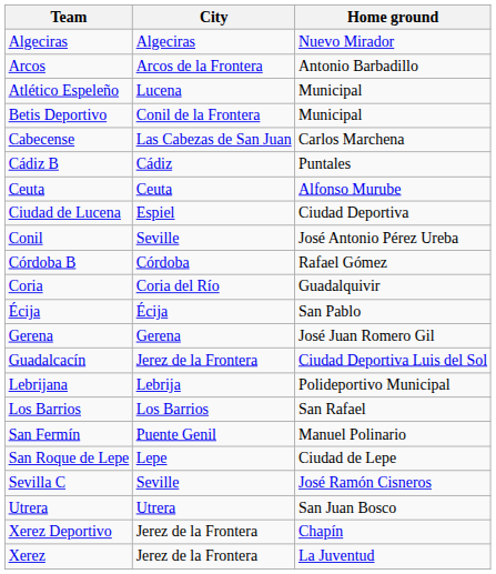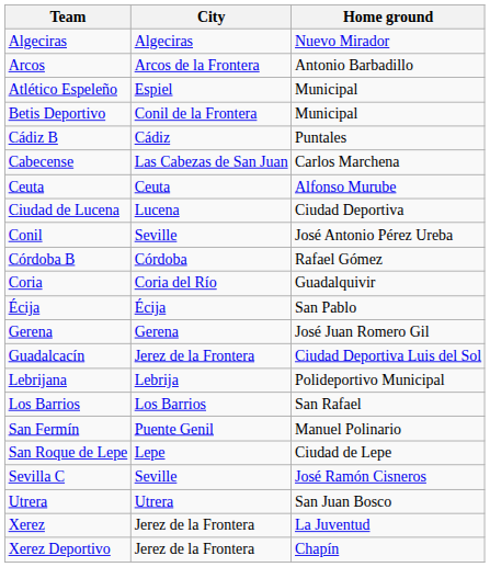 <table class="wikitable sortable">
 <tr>
 <th>Team</th>
 <th>City</th>
 <th>Home ground</th>
 </tr>
 <tr>
 <td><a href='#'>Algeciras</a></td>
 <td><a href='#'>Algeciras</a></td>
 <td><a href='#'>Nuevo Mirador</a></td>
 </tr>
 <tr>
 <td><a href='#'>Arcos</a></td>
 <td><a href='#'>Arcos de la Frontera</a></td>
 <td>Antonio Barbadillo</td>
 </tr>
 <tr>
 <td><a href='#'>Atlético Espeleño</a></td>
-<td><a href='#'>Lucena</a></td>
+<td><a href='#'>Espiel</a></td>
 <td>Municipal</td>
 </tr>
 <tr>
 <td><a href='#'>Betis Deportivo</a></td>
 <td><a href='#'>Conil de la Frontera</a></td>
 <td>Municipal</td>
 </tr>
 <tr>
+<td><a href='#'>Cádiz B</a></td>
+<td><a href='#'>Cádiz</a></td>
+<td>Puntales</td>
+</tr>
+<tr>
 <td><a href='#'>Cabecense</a></td>
 <td><a href='#'>Las Cabezas de San Juan</a></td>
 <td>Carlos Marchena</td>
-</tr>
-<tr>
-<td><a href='#'>Cádiz B</a></td>
-<td><a href='#'>Cádiz</a></td>
-<td>Puntales</td>
 </tr>
 <tr>
 <td><a href='#'>Ceuta</a></td>
 <td><a href='#'>Ceuta</a></td>
 <td><a href='#'>Alfonso Murube</a></td>
 </tr>
 <tr>
 <td><a href='#'>Ciudad de Lucena</a></td>
-<td><a href='#'>Espiel</a></td>
+<td><a href='#'>Lucena</a></td>
 <td>Ciudad Deportiva</td>
 </tr>
 <tr>
 <td><a href='#'>Conil</a></td>
 <td><a href='#'>Seville</a></td>
 <td>José Antonio Pérez Ureba</td>
 </tr>
 <tr>
 <td><a href='#'>Córdoba B</a></td>
 <td><a href='#'>Córdoba</a></td>
 <td>Rafael Gómez</td>
 </tr>
 <tr>
 <td><a href='#'>Coria</a></td>
 <td><a href='#'>Coria del Río</a></td>
 <td>Guadalquivir</td>
 </tr>
 <tr>
 <td><a href='#'>Écija</a></td>
 <td><a href='#'>Écija</a></td>
 <td>San Pablo</td>
 </tr>
 <tr>
 <td><a href='#'>Gerena</a></td>
 <td><a href='#'>Gerena</a></td>
 <td>José Juan Romero Gil</td>
 </tr>
 <tr>
 <td><a href='#'>Guadalcacín</a></td>
 <td><a href='#'>Jerez de la Frontera</a></td>
 <td><a href='#'>Ciudad Deportiva Luis del Sol</a></td>
 </tr>
 <tr>
 <td><a href='#'>Lebrijana</a></td>
 <td><a href='#'>Lebrija</a></td>
 <td>Polideportivo Municipal</td>
 </tr>
 <tr>
 <td><a href='#'>Los Barrios</a></td>
 <td><a href='#'>Los Barrios</a></td>
 <td>San Rafael</td>
 </tr>
 <tr>
 <td><a href='#'>San Fermín</a></td>
 <td><a href='#'>Puente Genil</a></td>
 <td>Manuel Polinario</td>
 </tr>
 <tr>
 <td><a href='#'>San Roque de Lepe</a></td>
 <td><a href='#'>Lepe</a></td>
 <td>Ciudad de Lepe</td>
 </tr>
 <tr>
 <td><a href='#'>Sevilla C</a></td>
 <td><a href='#'>Seville</a></td>
 <td><a href='#'>José Ramón Cisneros</a></td>
 </tr>
 <tr>
 <td><a href='#'>Utrera</a></td>
 <td><a href='#'>Utrera</a></td>
 <td>San Juan Bosco</td>
 </tr>
 <tr>
+<td><a href='#'>Xerez</a></td>
+<td>Jerez de la Frontera</td>
+<td><a href='#'>La Juventud</a></td>
+</tr>
+<tr>
 <td><a href='#'>Xerez Deportivo</a></td>
 <td>Jerez de la Frontera</td>
 <td><a href='#'>Chapín</a></td>
 </tr>
-<tr>
-<td><a href='#'>Xerez</a></td>
-<td>Jerez de la Frontera</td>
-<td><a href='#'>La Juventud</a></td>
-</tr>
 </table>
